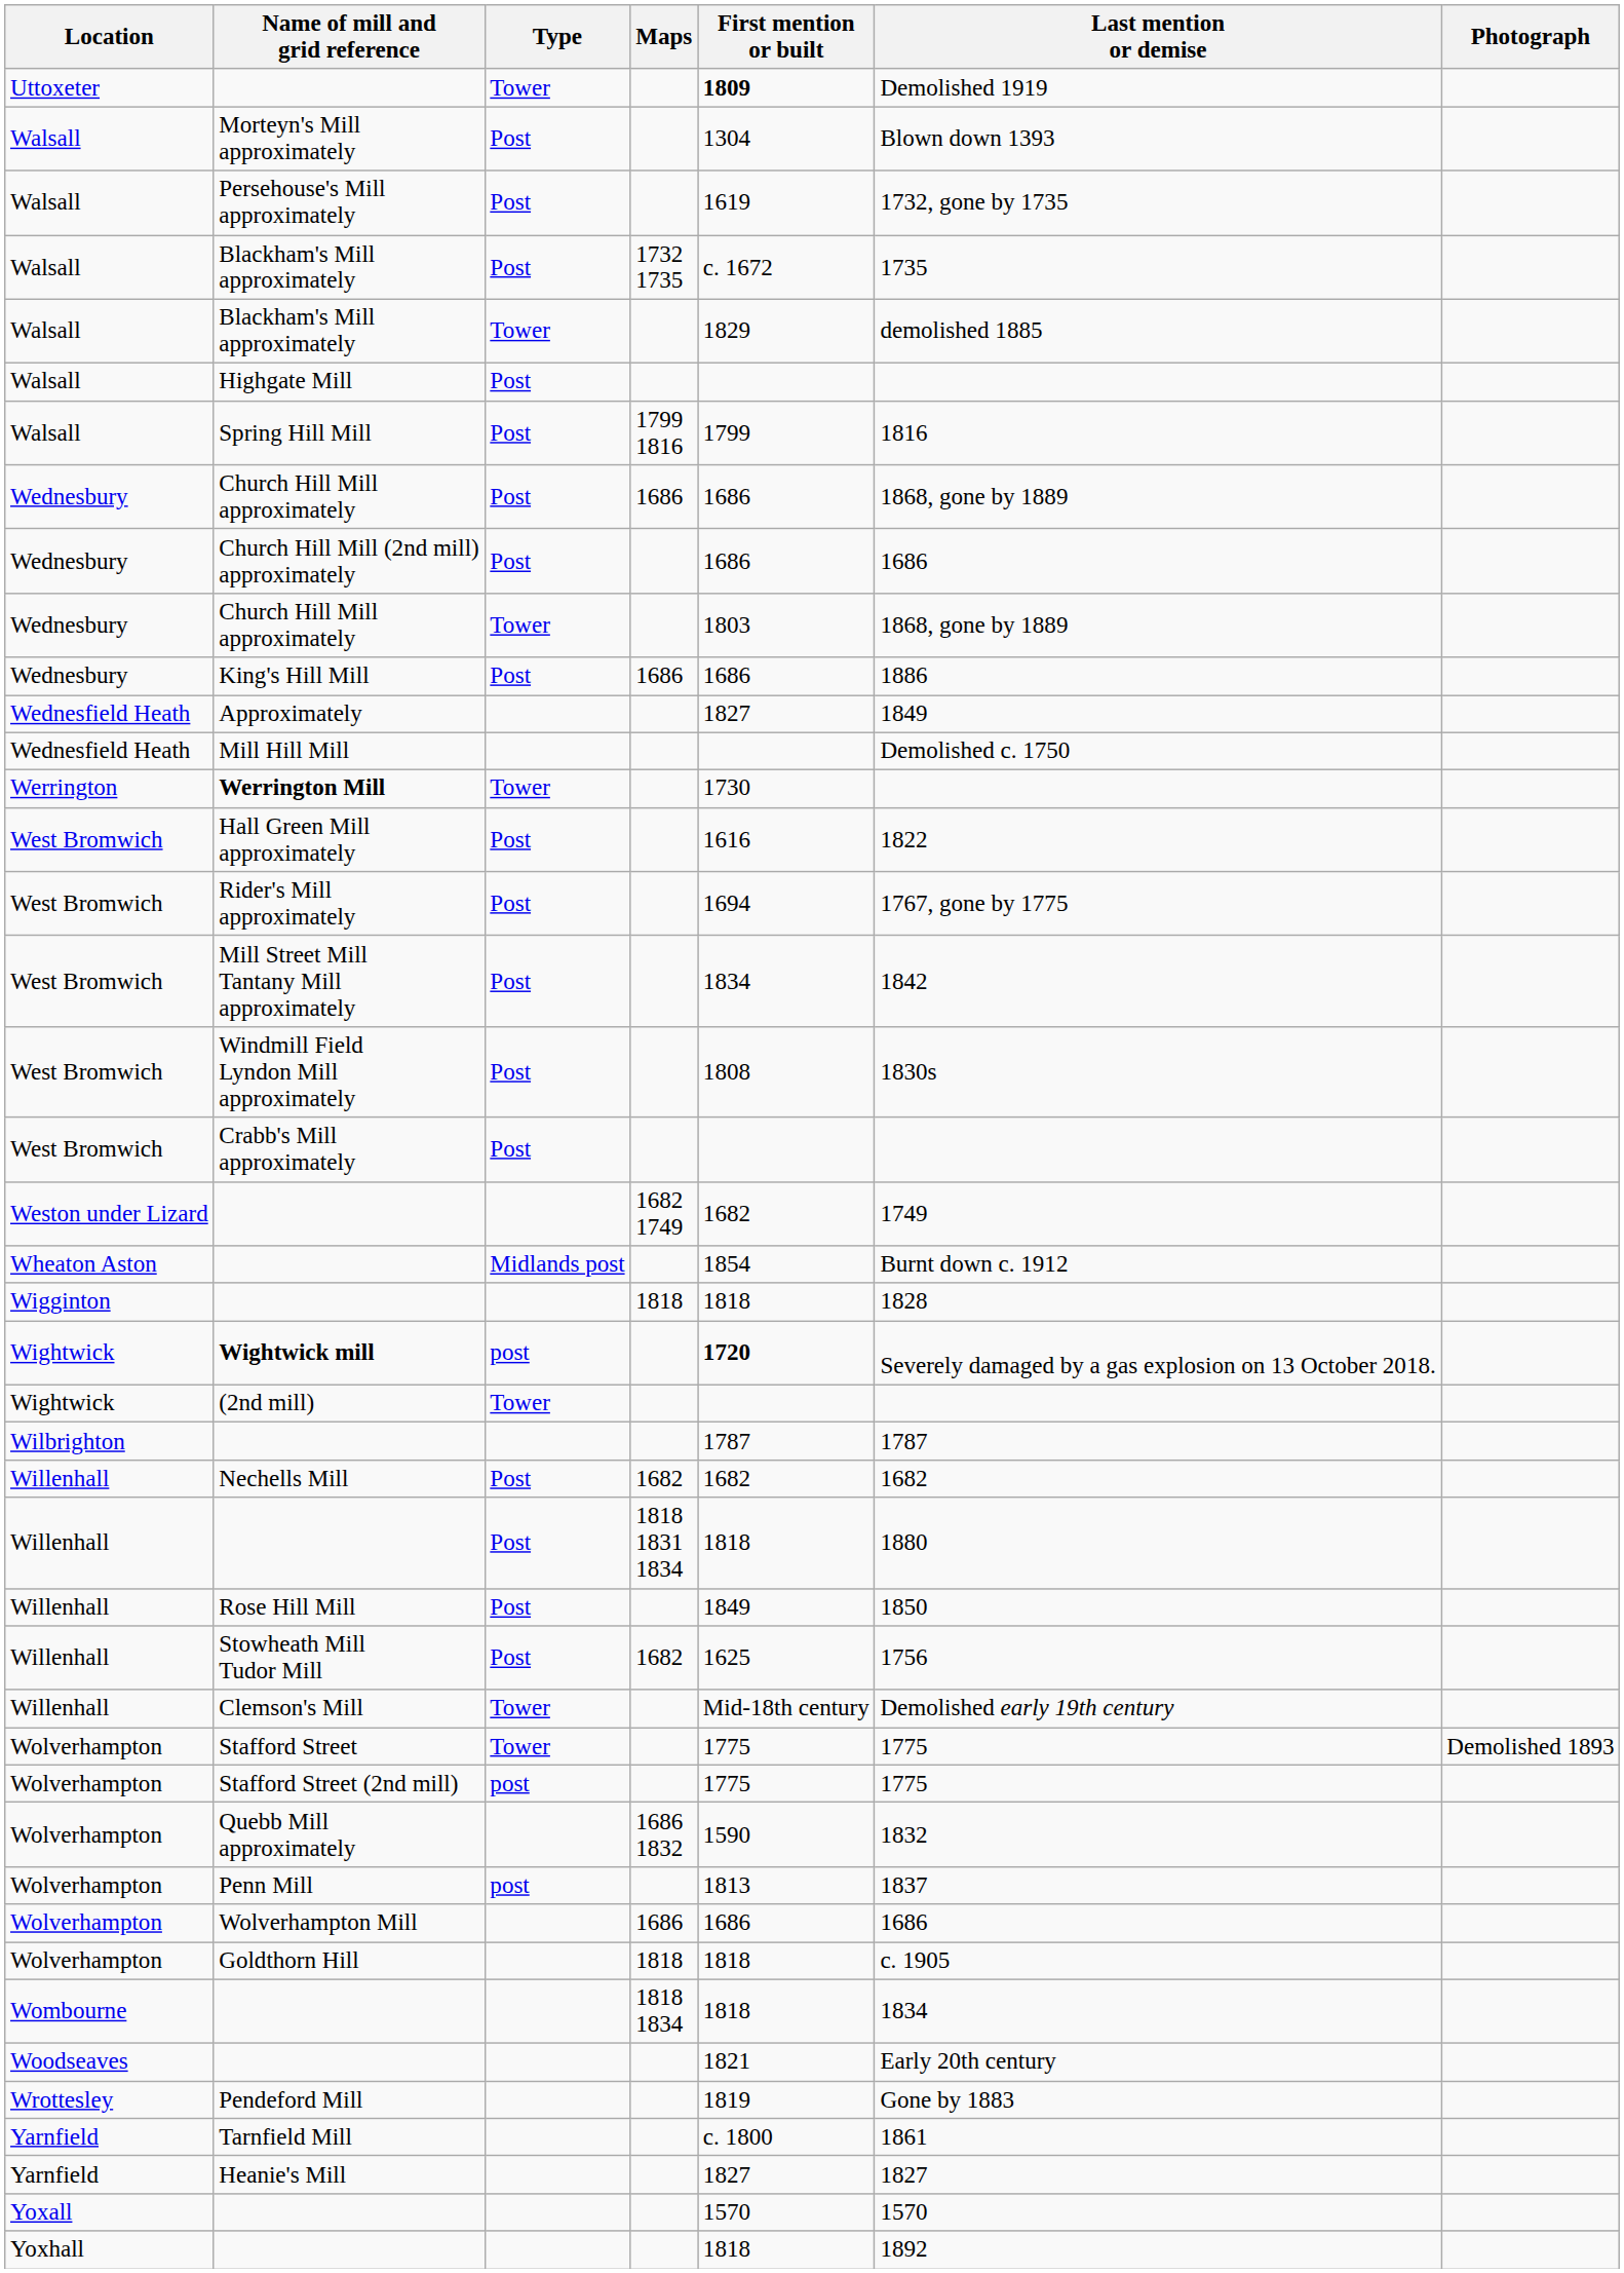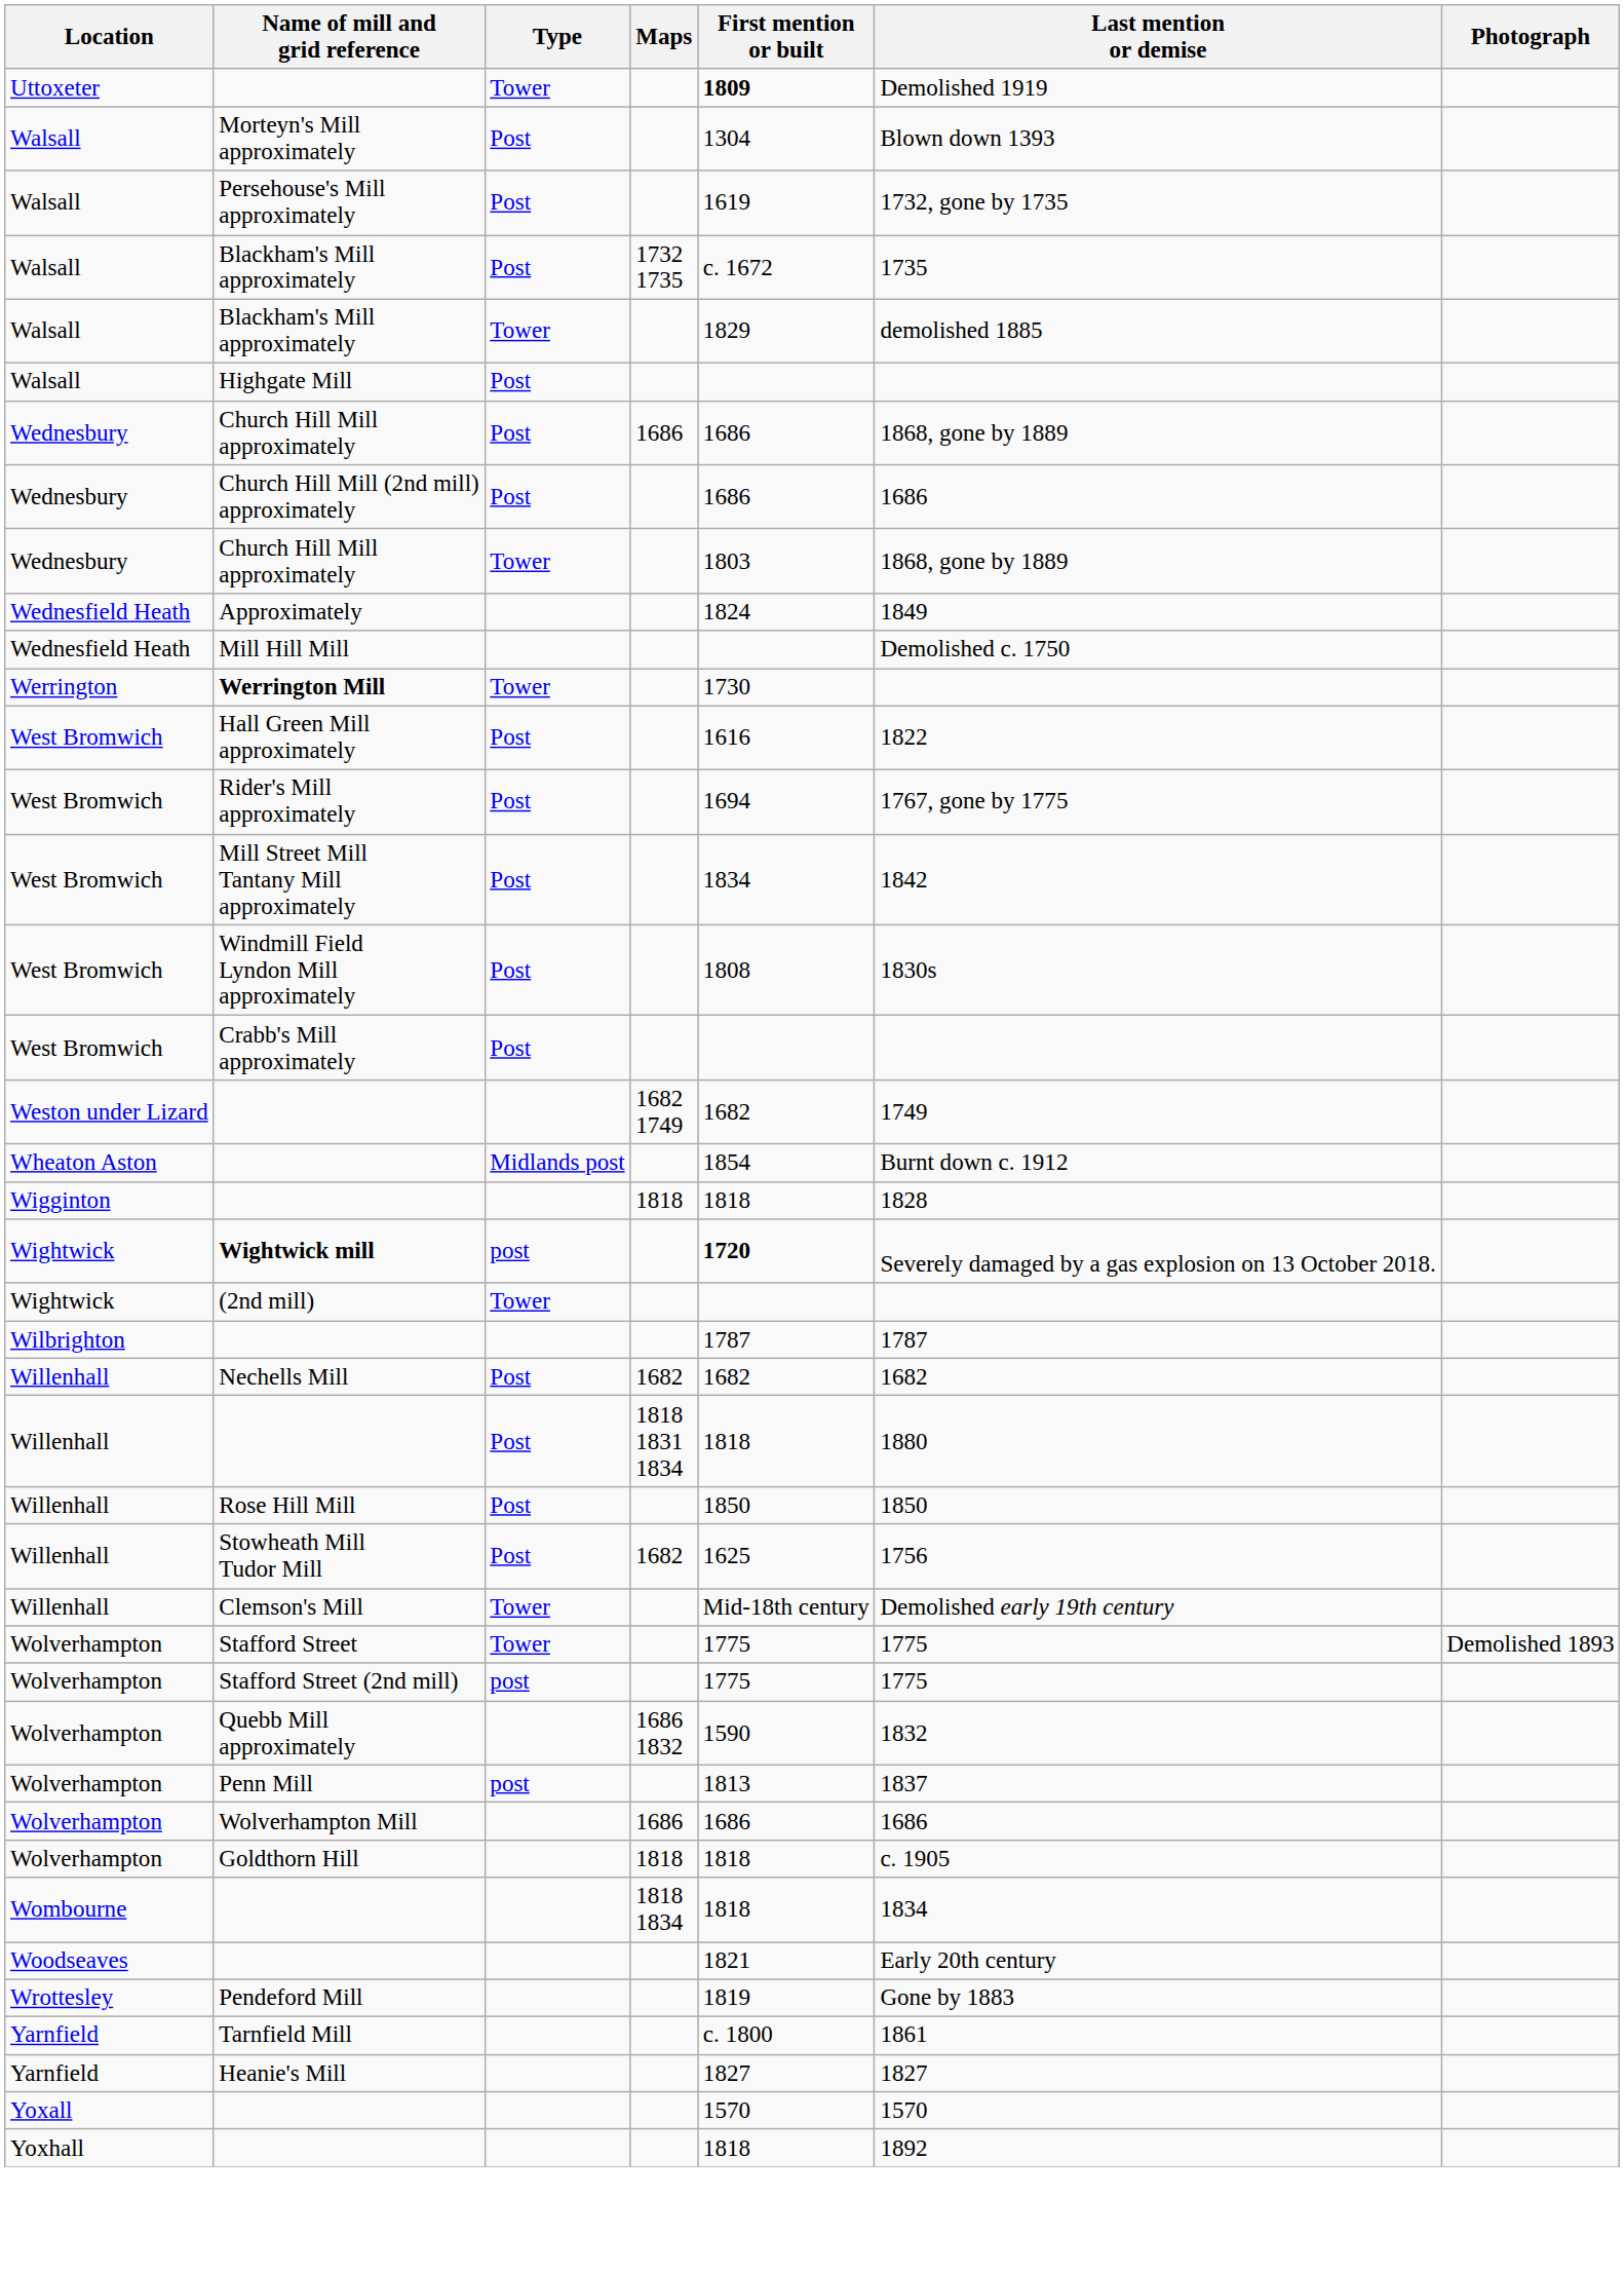 <table class="wikitable">
 <tr>
 <th>Location</th>
 <th>Name of mill and<br>grid reference</th>
 <th>Type</th>
 <th>Maps</th>
 <th>First mention<br>or built</th>
 <th>Last mention<br> or demise</th>
 <th>Photograph</th>
 </tr>
 <tr>
 <td><a href='#'>Uttoxeter</a></td>
 <td></td>
 <td><a href='#'>Tower</a></td>
 <td></td>
 <td><strong>1809</strong></td>
 <td>Demolished 1919</td>
 <td></td>
 </tr>
 <tr>
 <td><a href='#'>Walsall</a></td>
 <td>Morteyn's Mill<br>approximately<br></td>
 <td><a href='#'>Post</a></td>
 <td></td>
 <td>1304</td>
 <td>Blown down 1393</td>
 <td></td>
 </tr>
 <tr>
 <td>Walsall</td>
 <td>Persehouse's Mill<br>approximately<br></td>
 <td><a href='#'>Post</a></td>
 <td></td>
 <td>1619</td>
 <td>1732, gone by 1735</td>
 <td></td>
 </tr>
 <tr>
 <td>Walsall</td>
 <td>Blackham's Mill<br>approximately<br></td>
 <td><a href='#'>Post</a></td>
 <td>1732<br>1735</td>
 <td>c. 1672</td>
 <td>1735</td>
 <td></td>
 </tr>
 <tr>
 <td>Walsall</td>
 <td>Blackham's Mill<br>approximately<br></td>
 <td><a href='#'>Tower</a></td>
 <td></td>
 <td>1829</td>
 <td>demolished 1885</td>
 <td></td>
 </tr>
 <tr>
 <td>Walsall</td>
 <td>Highgate Mill<br></td>
 <td><a href='#'>Post</a></td>
 <td></td>
 <td></td>
 <td></td>
 </tr>
 <tr>
-<td>Walsall</td>
-<td>Spring Hill Mill<br></td>
-<td><a href='#'>Post</a></td>
-<td>1799<br>1816</td>
-<td>1799</td>
-<td>1816</td>
-<td></td>
-</tr>
-<tr>
 <td><a href='#'>Wednesbury</a></td>
 <td>Church Hill Mill<br>approximately<br></td>
 <td><a href='#'>Post</a></td>
 <td>1686</td>
 <td>1686</td>
 <td>1868, gone by 1889</td>
 <td></td>
 </tr>
 <tr>
 <td>Wednesbury</td>
 <td>Church Hill Mill (2nd mill)<br>approximately<br></td>
 <td><a href='#'>Post</a></td>
 <td></td>
 <td>1686</td>
 <td>1686</td>
 <td></td>
 </tr>
 <tr>
 <td>Wednesbury</td>
 <td>Church Hill Mill<br>approximately<br></td>
 <td><a href='#'>Tower</a></td>
 <td></td>
 <td>1803</td>
 <td>1868, gone by 1889</td>
 <td></td>
 </tr>
 <tr>
-<td>Wednesbury</td>
-<td>King's Hill Mill<br> </td>
-<td><a href='#'>Post</a></td>
-<td>1686</td>
-<td>1686</td>
-<td>1886</td>
-<td></td>
-</tr>
-<tr>
 <td><a href='#'>Wednesfield Heath</a></td>
 <td>Approximately<br></td>
 <td></td>
 <td></td>
-<td>1827</td>
+<td>1824</td>
 <td>1849</td>
 <td></td>
 </tr>
 <tr>
 <td>Wednesfield Heath</td>
 <td>Mill Hill Mill<br></td>
 <td></td>
 <td></td>
 <td></td>
 <td>Demolished c. 1750</td>
 <td></td>
 </tr>
 <tr>
 <td><a href='#'>Werrington</a></td>
 <td><strong>Werrington Mill</strong><br></td>
 <td><a href='#'>Tower</a></td>
 <td></td>
 <td>1730</td>
 <td></td>
 <td></td>
 </tr>
 <tr>
 <td><a href='#'>West Bromwich</a></td>
 <td>Hall Green Mill<br>approximately<br></td>
 <td><a href='#'>Post</a></td>
 <td></td>
 <td>1616</td>
 <td>1822</td>
 <td></td>
 </tr>
 <tr>
 <td>West Bromwich</td>
 <td>Rider's Mill<br>approximately<br></td>
 <td><a href='#'>Post</a></td>
 <td></td>
 <td>1694</td>
 <td>1767, gone by 1775</td>
 <td></td>
 </tr>
 <tr>
 <td>West Bromwich</td>
 <td>Mill Street Mill<br>Tantany Mill<br>approximately<br></td>
 <td><a href='#'>Post</a></td>
 <td></td>
 <td>1834</td>
 <td>1842</td>
 <td></td>
 </tr>
 <tr>
 <td>West Bromwich</td>
 <td>Windmill Field<br>Lyndon Mill<br>approximately<br></td>
 <td><a href='#'>Post</a></td>
 <td></td>
 <td>1808</td>
 <td>1830s</td>
 <td></td>
 </tr>
 <tr>
 <td>West Bromwich</td>
 <td>Crabb's Mill<br>approximately<br></td>
 <td><a href='#'>Post</a></td>
 <td></td>
 <td></td>
 <td></td>
 <td></td>
 </tr>
 <tr>
 <td><a href='#'>Weston under Lizard</a></td>
 <td></td>
 <td></td>
 <td>1682<br>1749</td>
 <td>1682</td>
 <td>1749</td>
 <td></td>
 </tr>
 <tr>
 <td><a href='#'>Wheaton Aston</a></td>
 <td></td>
 <td><a href='#'>Midlands post</a></td>
 <td></td>
 <td>1854</td>
 <td>Burnt down c. 1912</td>
 <td></td>
 </tr>
 <tr>
 <td><a href='#'>Wigginton</a></td>
 <td></td>
 <td></td>
 <td>1818</td>
 <td>1818</td>
 <td>1828</td>
 <td></td>
 </tr>
 <tr>
 <td><a href='#'>Wightwick</a></td>
 <td><strong>Wightwick mill</strong><br></td>
 <td><a href='#'>post</a></td>
 <td></td>
 <td><strong>1720</strong></td>
 <td><br>Severely damaged by a gas explosion on 13 October 2018.</td>
 <td></td>
 </tr>
 <tr>
 <td>Wightwick</td>
 <td>(2nd mill)</td>
 <td><a href='#'>Tower</a></td>
 <td></td>
 <td></td>
 <td></td>
 <td></td>
 </tr>
 <tr>
 <td><a href='#'>Wilbrighton</a></td>
 <td></td>
 <td></td>
 <td></td>
 <td>1787</td>
 <td>1787</td>
 <td></td>
 </tr>
 <tr>
 <td><a href='#'>Willenhall</a></td>
 <td>Nechells Mill</td>
 <td><a href='#'>Post</a></td>
 <td>1682</td>
 <td>1682</td>
 <td>1682</td>
 <td></td>
 </tr>
 <tr>
 <td>Willenhall</td>
 <td></td>
 <td><a href='#'>Post</a></td>
 <td>1818<br>1831<br>1834</td>
 <td>1818</td>
 <td>1880</td>
 <td></td>
 </tr>
 <tr>
 <td>Willenhall</td>
 <td>Rose Hill Mill</td>
 <td><a href='#'>Post</a></td>
 <td></td>
-<td>1849</td>
+<td>1850</td>
 <td>1850</td>
 <td></td>
 </tr>
 <tr>
 <td>Willenhall</td>
 <td>Stowheath Mill<br>Tudor Mill</td>
 <td><a href='#'>Post</a></td>
 <td>1682</td>
 <td>1625</td>
 <td>1756</td>
 <td></td>
 </tr>
 <tr>
 <td>Willenhall</td>
 <td>Clemson's Mill</td>
 <td><a href='#'>Tower</a></td>
 <td></td>
 <td>Mid-18th century</td>
 <td>Demolished <em>early 19th century</em></td>
 <td></td>
 </tr>
 <tr>
 <td>Wolverhampton</td>
 <td>Stafford Street<br></td>
 <td><a href='#'>Tower</a></td>
 <td></td>
 <td>1775</td>
 <td>1775</td>
 <td>Demolished 1893</td>
 </tr>
 <tr>
 <td>Wolverhampton</td>
 <td>Stafford Street (2nd mill)<br></td>
 <td><a href='#'>post</a></td>
 <td></td>
 <td>1775</td>
 <td>1775</td>
 <td></td>
 </tr>
 <tr>
 <td>Wolverhampton</td>
 <td>Quebb Mill<br>approximately<br></td>
 <td></td>
 <td>1686<br>1832</td>
 <td>1590</td>
 <td>1832</td>
 <td></td>
 </tr>
 <tr>
 <td>Wolverhampton</td>
 <td>Penn Mill<br></td>
 <td><a href='#'>post</a></td>
 <td></td>
 <td>1813</td>
 <td>1837</td>
 <td></td>
 </tr>
 <tr>
 <td><a href='#'>Wolverhampton</a></td>
 <td>Wolverhampton Mill<br></td>
 <td></td>
 <td>1686</td>
 <td>1686</td>
 <td>1686</td>
 <td></td>
 </tr>
 <tr>
 <td>Wolverhampton</td>
 <td>Goldthorn Hill<br></td>
 <td></td>
 <td>1818</td>
 <td>1818</td>
 <td>c. 1905</td>
 <td></td>
 </tr>
 <tr>
 <td><a href='#'>Wombourne</a></td>
 <td></td>
 <td></td>
 <td>1818<br>1834</td>
 <td>1818</td>
 <td>1834</td>
 <td></td>
 </tr>
 <tr>
 <td><a href='#'>Woodseaves</a></td>
 <td></td>
 <td></td>
 <td></td>
 <td>1821</td>
 <td>Early 20th century</td>
 <td></td>
 </tr>
 <tr>
 <td><a href='#'>Wrottesley</a></td>
 <td>Pendeford Mill<br></td>
 <td></td>
 <td></td>
 <td>1819</td>
 <td>Gone by 1883</td>
 <td></td>
 </tr>
 <tr>
 <td><a href='#'>Yarnfield</a></td>
 <td>Tarnfield Mill<br></td>
 <td></td>
 <td></td>
 <td>c. 1800</td>
 <td>1861</td>
 <td></td>
 </tr>
 <tr>
 <td>Yarnfield</td>
 <td>Heanie's Mill<br></td>
 <td></td>
 <td></td>
 <td>1827</td>
 <td>1827</td>
 <td></td>
 </tr>
 <tr>
 <td><a href='#'>Yoxall</a></td>
 <td></td>
 <td></td>
 <td></td>
 <td>1570</td>
 <td>1570</td>
 <td></td>
 </tr>
 <tr>
 <td>Yoxhall</td>
 <td></td>
 <td></td>
 <td></td>
 <td>1818</td>
 <td>1892</td>
 <td></td>
 </tr>
 </table>
